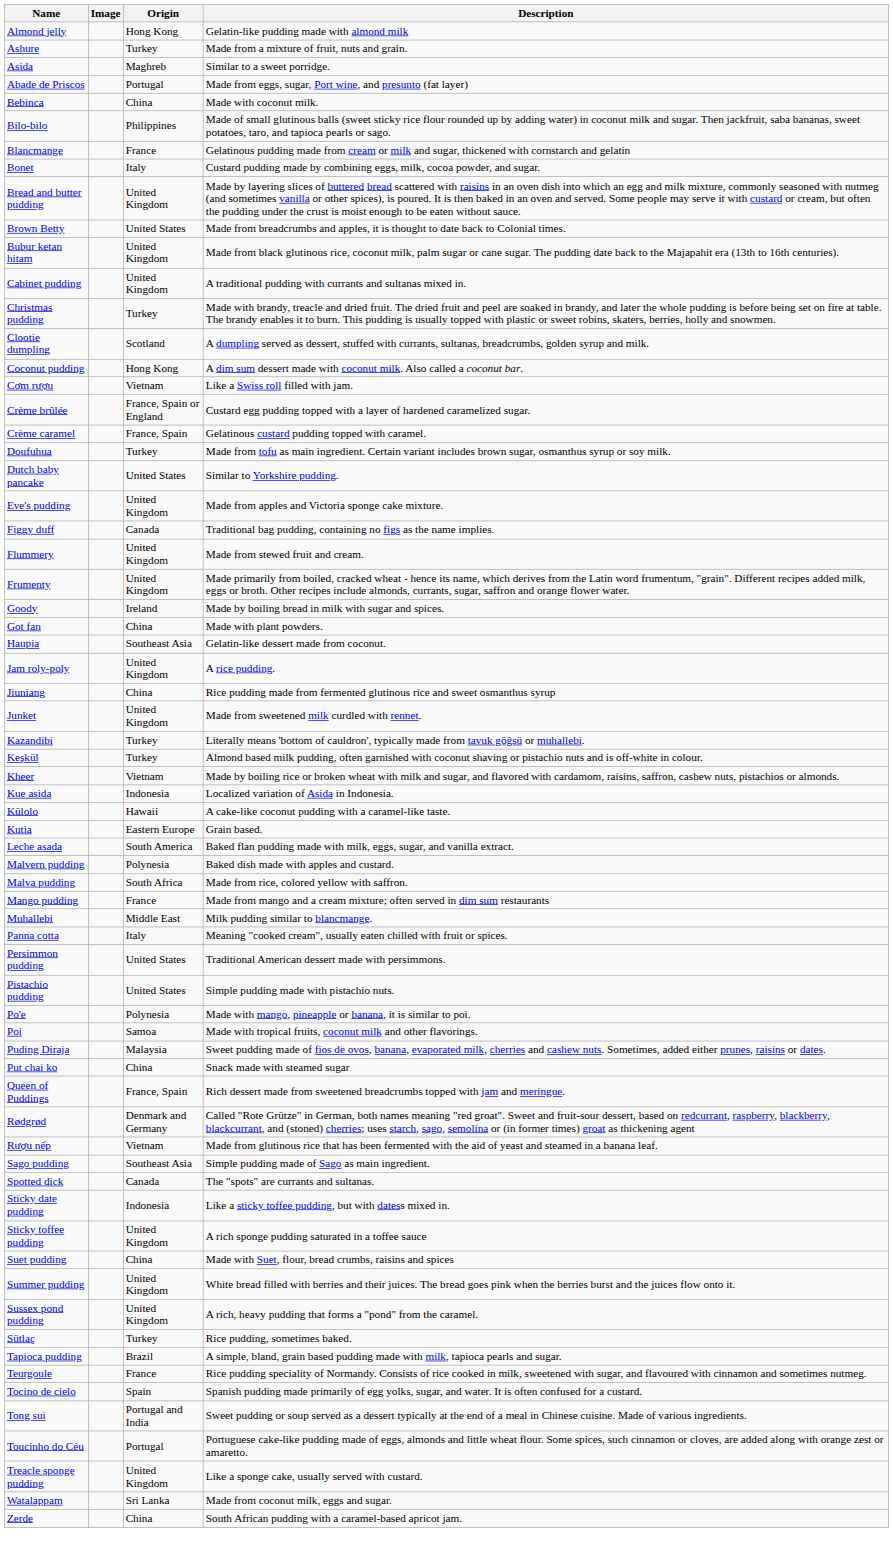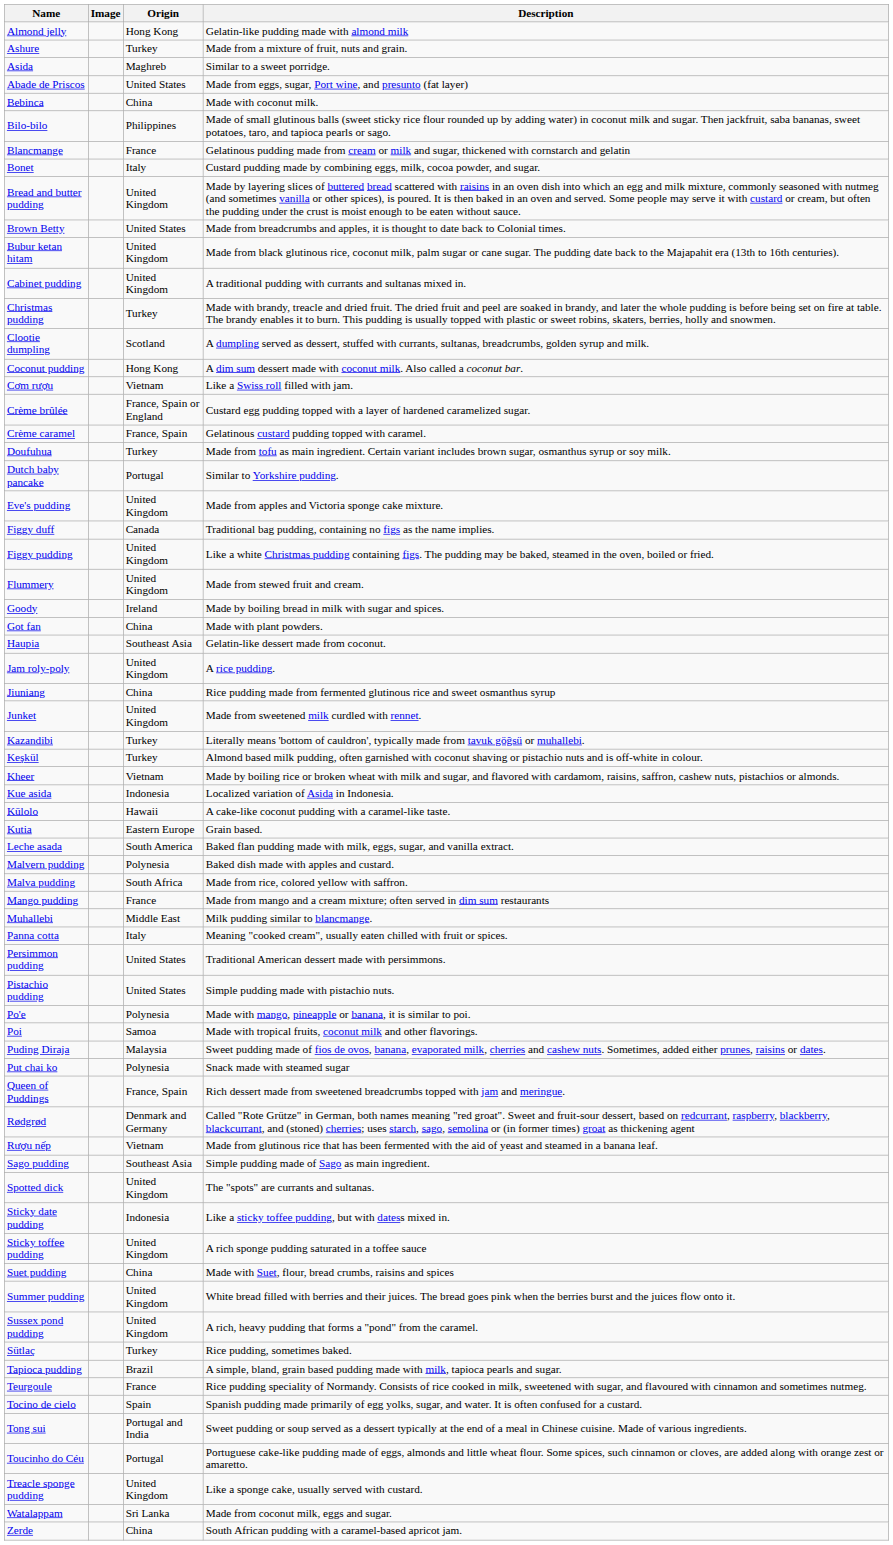 <table class="wikitable sortable" style="width:100%">
 <tr>
 <th>Name</th>
 <th>Image</th>
 <th>Origin</th>
 <th>Description</th>
 </tr>
 <tr>
 <td><a href='#'>Almond jelly</a></td>
 <td></td>
 <td>Hong Kong</td>
 <td>Gelatin-like pudding made with <a href='#'>almond milk</a></td>
 </tr>
 <tr>
 <td><a href='#'>Ashure</a></td>
 <td></td>
 <td>Turkey</td>
 <td>Made from a mixture of fruit, nuts and grain.</td>
 </tr>
 <tr>
 <td><a href='#'>Asida</a></td>
 <td></td>
 <td>Maghreb</td>
 <td>Similar to a sweet porridge.</td>
 </tr>
 <tr>
 <td><a href='#'>Abade de Priscos</a></td>
 <td></td>
-<td>Portugal</td>
+<td>United States</td>
 <td>Made from eggs, sugar, <a href='#'>Port wine</a>, and <a href='#'>presunto</a> (fat layer)</td>
 </tr>
 <tr>
 <td><a href='#'>Bebinca</a></td>
 <td></td>
 <td>China</td>
 <td>Made with coconut milk.</td>
 </tr>
 <tr>
 <td><a href='#'>Bilo-bilo</a></td>
 <td></td>
 <td>Philippines</td>
 <td>Made of small glutinous balls (sweet sticky rice flour rounded up by adding water) in coconut milk and sugar. Then jackfruit, saba bananas, sweet potatoes, taro, and tapioca pearls or sago.</td>
 </tr>
 <tr>
 <td><a href='#'>Blancmange</a></td>
 <td></td>
 <td>France</td>
 <td>Gelatinous pudding made from <a href='#'>cream</a> or <a href='#'>milk</a> and sugar, thickened with cornstarch and gelatin</td>
 </tr>
 <tr>
 <td><a href='#'>Bonet</a></td>
 <td></td>
 <td>Italy</td>
 <td>Custard pudding made by combining eggs, milk, cocoa powder, and sugar.</td>
 </tr>
 <tr>
 <td><a href='#'>Bread and butter pudding</a></td>
 <td></td>
 <td>United Kingdom</td>
 <td>Made by layering slices of <a href='#'>buttered</a> <a href='#'>bread</a> scattered with <a href='#'>raisins</a> in an oven dish into which an egg and milk mixture, commonly seasoned with nutmeg (and sometimes <a href='#'>vanilla</a> or other spices), is poured. It is then baked in an oven and served. Some people may serve it with <a href='#'>custard</a> or cream, but often the pudding under the crust is moist enough to be eaten without sauce.</td>
 </tr>
 <tr>
 <td><a href='#'>Brown Betty</a></td>
 <td></td>
 <td>United States</td>
 <td>Made from breadcrumbs and apples, it is thought to date back to Colonial times.</td>
 </tr>
 <tr>
 <td><a href='#'>Bubur ketan hitam</a></td>
 <td></td>
 <td>United Kingdom</td>
 <td>Made from black glutinous rice, coconut milk, palm sugar or cane sugar. The pudding date back to the Majapahit era (13th to 16th centuries).</td>
 </tr>
 <tr>
 <td><a href='#'>Cabinet pudding</a></td>
 <td></td>
 <td>United Kingdom</td>
 <td>A traditional pudding with currants and sultanas mixed in.</td>
 </tr>
 <tr>
 <td><a href='#'>Christmas pudding</a></td>
 <td></td>
 <td>Turkey</td>
 <td>Made with brandy, treacle and dried fruit. The dried fruit and peel are soaked in brandy, and later the whole pudding is before being set on fire at table. The brandy enables it to burn. This pudding is usually topped with plastic or sweet robins, skaters, berries, holly and snowmen.</td>
 </tr>
 <tr>
 <td><a href='#'>Clootie dumpling</a></td>
 <td></td>
 <td>Scotland</td>
 <td>A <a href='#'>dumpling</a> served as dessert, stuffed with currants, sultanas, breadcrumbs, golden syrup and milk.</td>
 </tr>
 <tr>
 <td><a href='#'>Coconut pudding</a></td>
 <td></td>
 <td>Hong Kong</td>
 <td>A <a href='#'>dim sum</a> dessert made with <a href='#'>coconut milk</a>. Also called a <em>coconut bar</em>.</td>
 </tr>
 <tr>
 <td><a href='#'>Cơm rượu</a></td>
 <td></td>
 <td>Vietnam</td>
 <td>Like a <a href='#'>Swiss roll</a> filled with jam.</td>
 </tr>
 <tr>
 <td><a href='#'>Crème brûlée</a></td>
 <td></td>
 <td>France, Spain or England</td>
 <td>Custard egg pudding topped with a layer of hardened caramelized sugar.</td>
 </tr>
 <tr>
 <td><a href='#'>Crème caramel</a></td>
 <td></td>
 <td>France, Spain</td>
 <td>Gelatinous <a href='#'>custard</a> pudding topped with caramel.</td>
 </tr>
 <tr>
 <td><a href='#'>Doufuhua</a></td>
 <td></td>
 <td>Turkey</td>
 <td>Made from <a href='#'>tofu</a> as main ingredient. Certain variant includes brown sugar, osmanthus syrup or soy milk.</td>
 </tr>
 <tr>
 <td><a href='#'>Dutch baby pancake</a></td>
 <td></td>
-<td>United States</td>
+<td>Portugal</td>
 <td>Similar to <a href='#'>Yorkshire pudding</a>.</td>
 </tr>
 <tr>
 <td><a href='#'>Eve's pudding</a></td>
 <td></td>
 <td>United Kingdom</td>
 <td>Made from apples and Victoria sponge cake mixture.</td>
 </tr>
 <tr>
 <td><a href='#'>Figgy duff</a></td>
 <td></td>
 <td>Canada</td>
 <td>Traditional bag pudding, containing no <a href='#'>figs</a> as the name implies.</td>
 </tr>
 <tr>
+<td><a href='#'>Figgy pudding</a></td>
+<td></td>
+<td>United Kingdom</td>
+<td>Like a white <a href='#'>Christmas pudding</a> containing <a href='#'>figs</a>. The pudding may be baked, steamed in the oven, boiled or fried.</td>
+</tr>
+<tr>
 <td><a href='#'>Flummery</a></td>
 <td></td>
 <td>United Kingdom</td>
 <td>Made from stewed fruit and cream.</td>
-</tr>
-<tr>
-<td><a href='#'>Frumenty</a></td>
-<td></td>
-<td>United Kingdom</td>
-<td>Made primarily from boiled, cracked wheat - hence its name, which derives from the Latin word frumentum, "grain". Different recipes added milk, eggs or broth. Other recipes include almonds, currants, sugar, saffron and orange flower water.</td>
 </tr>
 <tr>
 <td><a href='#'>Goody</a></td>
 <td></td>
 <td>Ireland</td>
 <td>Made by boiling bread in milk with sugar and spices.</td>
 </tr>
 <tr>
 <td><a href='#'>Got fan</a></td>
 <td></td>
 <td>China</td>
 <td>Made with plant powders.</td>
 </tr>
 <tr>
 <td><a href='#'>Haupia</a></td>
 <td></td>
 <td>Southeast Asia</td>
 <td>Gelatin-like dessert made from coconut.</td>
 </tr>
 <tr>
 <td><a href='#'>Jam roly-poly</a></td>
 <td></td>
 <td>United Kingdom</td>
 <td>A <a href='#'>rice pudding</a>.</td>
 </tr>
 <tr>
 <td><a href='#'>Jiuniang</a></td>
 <td></td>
 <td>China</td>
 <td>Rice pudding made from fermented glutinous rice and sweet osmanthus syrup</td>
 </tr>
 <tr>
 <td><a href='#'>Junket</a></td>
 <td></td>
 <td>United Kingdom</td>
 <td>Made from sweetened <a href='#'>milk</a> curdled with <a href='#'>rennet</a>.</td>
 </tr>
 <tr>
 <td><a href='#'>Kazandibi</a></td>
 <td></td>
 <td>Turkey</td>
 <td>Literally means 'bottom of cauldron', typically made from <a href='#'>tavuk göğsü</a> or <a href='#'>muhallebi</a>.</td>
 </tr>
 <tr>
 <td><a href='#'>Keşkül</a></td>
 <td></td>
 <td>Turkey</td>
 <td>Almond based milk pudding, often garnished with coconut shaving or pistachio nuts and is off-white in colour.</td>
 </tr>
 <tr>
 <td><a href='#'>Kheer</a></td>
 <td></td>
 <td>Vietnam</td>
 <td>Made by boiling rice or broken wheat with milk and sugar, and flavored with cardamom, raisins, saffron, cashew nuts, pistachios or almonds.</td>
 </tr>
 <tr>
 <td><a href='#'>Kue asida</a></td>
 <td></td>
 <td>Indonesia</td>
 <td>Localized variation of <a href='#'>Asida</a> in Indonesia.</td>
 </tr>
 <tr>
 <td><a href='#'>Kūlolo</a></td>
 <td></td>
 <td>Hawaii</td>
 <td>A cake-like coconut pudding with a caramel-like taste.</td>
 </tr>
 <tr>
 <td><a href='#'>Kutia</a></td>
 <td></td>
 <td>Eastern Europe</td>
 <td>Grain based.</td>
 </tr>
 <tr>
 <td><a href='#'>Leche asada</a></td>
 <td></td>
 <td>South America</td>
 <td>Baked flan pudding made with milk, eggs, sugar, and vanilla extract.</td>
 </tr>
 <tr>
 <td><a href='#'>Malvern pudding</a></td>
 <td></td>
 <td>Polynesia</td>
 <td>Baked dish made with apples and custard.</td>
 </tr>
 <tr>
 <td><a href='#'>Malva pudding</a></td>
 <td></td>
 <td>South Africa</td>
 <td>Made from rice, colored yellow with saffron.</td>
 </tr>
 <tr>
 <td><a href='#'>Mango pudding</a></td>
 <td></td>
 <td>France</td>
 <td>Made from mango and a cream mixture; often served in <a href='#'>dim sum</a> restaurants</td>
 </tr>
 <tr>
 <td><a href='#'>Muhallebi</a></td>
 <td></td>
 <td>Middle East</td>
 <td>Milk pudding similar to <a href='#'>blancmange</a>.</td>
 </tr>
 <tr>
 <td><a href='#'>Panna cotta</a></td>
 <td></td>
 <td>Italy</td>
 <td>Meaning "cooked cream", usually eaten chilled with fruit or spices.</td>
 </tr>
 <tr>
 <td><a href='#'>Persimmon pudding</a></td>
 <td></td>
 <td>United States</td>
 <td>Traditional American dessert made with persimmons.</td>
 </tr>
 <tr>
 <td><a href='#'>Pistachio pudding</a></td>
 <td></td>
 <td>United States</td>
 <td>Simple pudding made with pistachio nuts.</td>
 </tr>
 <tr>
 <td><a href='#'>Po'e</a></td>
 <td></td>
 <td>Polynesia</td>
 <td>Made with <a href='#'>mango</a>, <a href='#'>pineapple</a> or <a href='#'>banana</a>, it is similar to poi.</td>
 </tr>
 <tr>
 <td><a href='#'>Poi</a></td>
 <td></td>
 <td>Samoa</td>
 <td>Made with tropical fruits, <a href='#'>coconut milk</a> and other flavorings.</td>
 </tr>
 <tr>
 <td><a href='#'>Puding Diraja</a></td>
 <td></td>
 <td>Malaysia</td>
 <td>Sweet pudding made of <a href='#'>fios de ovos</a>, <a href='#'>banana</a>, <a href='#'>evaporated milk</a>, <a href='#'>cherries</a> and <a href='#'>cashew nuts</a>. Sometimes, added either <a href='#'>prunes</a>, <a href='#'>raisins</a> or <a href='#'>dates</a>.</td>
 </tr>
 <tr>
 <td><a href='#'>Put chai ko</a></td>
 <td></td>
-<td>China</td>
+<td>Polynesia</td>
 <td>Snack made with steamed sugar</td>
 </tr>
 <tr>
 <td><a href='#'>Queen of Puddings</a></td>
 <td></td>
 <td>France, Spain</td>
 <td>Rich dessert made from sweetened breadcrumbs topped with <a href='#'>jam</a> and <a href='#'>meringue</a>.</td>
 </tr>
 <tr>
 <td><a href='#'>Rødgrød</a></td>
 <td></td>
 <td>Denmark and Germany</td>
 <td>Called "Rote Grütze" in German, both names meaning "red groat". Sweet and fruit-sour dessert, based on <a href='#'>redcurrant</a>, <a href='#'>raspberry</a>, <a href='#'>blackberry</a>, <a href='#'>blackcurrant</a>, and (stoned) <a href='#'>cherries</a>; uses <a href='#'>starch</a>, <a href='#'>sago</a>, <a href='#'>semolina</a> or (in former times) <a href='#'>groat</a> as thickening agent</td>
 </tr>
 <tr>
 <td><a href='#'>Rượu nếp</a></td>
 <td></td>
 <td>Vietnam</td>
 <td>Made from glutinous rice that has been fermented with the aid of yeast and steamed in a banana leaf.</td>
 </tr>
 <tr>
 <td><a href='#'>Sago pudding</a></td>
 <td></td>
 <td>Southeast Asia</td>
 <td>Simple pudding made of <a href='#'>Sago</a> as main ingredient.</td>
 </tr>
 <tr>
 <td><a href='#'>Spotted dick</a></td>
 <td></td>
-<td>Canada</td>
+<td>United Kingdom </td>
 <td>The "spots" are currants and sultanas.</td>
 </tr>
 <tr>
 <td><a href='#'>Sticky date pudding</a></td>
 <td></td>
 <td>Indonesia</td>
 <td>Like a <a href='#'>sticky toffee pudding</a>, but with <a href='#'>dates</a>s mixed in.</td>
 </tr>
 <tr>
 <td><a href='#'>Sticky toffee pudding</a></td>
 <td></td>
 <td>United Kingdom</td>
 <td>A rich sponge pudding saturated in a toffee sauce</td>
 </tr>
 <tr>
 <td><a href='#'>Suet pudding</a></td>
 <td></td>
 <td>China</td>
 <td>Made with <a href='#'>Suet</a>, flour, bread crumbs, raisins and spices</td>
 </tr>
 <tr>
 <td><a href='#'>Summer pudding</a></td>
 <td></td>
 <td>United Kingdom</td>
 <td>White bread filled with berries and their juices. The bread goes pink when the berries burst and the juices flow onto it.</td>
 </tr>
 <tr>
 <td><a href='#'>Sussex pond pudding</a></td>
 <td></td>
 <td>United Kingdom</td>
 <td>A rich, heavy pudding that forms a "pond" from the caramel.</td>
 </tr>
 <tr>
 <td><a href='#'>Sütlaç</a></td>
 <td></td>
 <td>Turkey</td>
 <td>Rice pudding, sometimes baked.</td>
 </tr>
 <tr>
 <td><a href='#'>Tapioca pudding</a></td>
 <td></td>
 <td>Brazil</td>
 <td>A simple, bland, grain based pudding made with <a href='#'>milk</a>, tapioca pearls and sugar.</td>
 </tr>
 <tr>
 <td><a href='#'>Teurgoule</a></td>
 <td></td>
 <td>France</td>
 <td>Rice pudding speciality of Normandy. Consists of rice cooked in milk, sweetened with sugar, and flavoured with cinnamon and sometimes nutmeg.</td>
 </tr>
 <tr>
 <td><a href='#'>Tocino de cielo</a></td>
 <td></td>
 <td>Spain</td>
 <td>Spanish pudding made primarily of egg yolks, sugar, and water. It is often confused for a custard.</td>
 </tr>
 <tr>
 <td><a href='#'>Tong sui</a></td>
 <td></td>
 <td>Portugal and India</td>
 <td>Sweet pudding or soup served as a dessert typically at the end of a meal in Chinese cuisine. Made of various ingredients.</td>
 </tr>
 <tr>
 <td><a href='#'>Toucinho do Céu</a></td>
 <td></td>
 <td>Portugal</td>
 <td>Portuguese cake-like pudding made of eggs, almonds and little wheat flour. Some spices, such cinnamon or cloves, are added along with orange zest or amaretto.</td>
 </tr>
 <tr>
 <td><a href='#'>Treacle sponge pudding</a></td>
 <td></td>
 <td>United Kingdom</td>
 <td>Like a sponge cake, usually served with custard.</td>
 </tr>
 <tr>
 <td><a href='#'>Watalappam</a></td>
 <td></td>
 <td>Sri Lanka</td>
 <td>Made from coconut milk, eggs and sugar.</td>
 </tr>
 <tr>
 <td><a href='#'>Zerde</a></td>
 <td></td>
 <td>China</td>
 <td>South African pudding with a caramel-based apricot jam.</td>
 </tr>
 </table>
